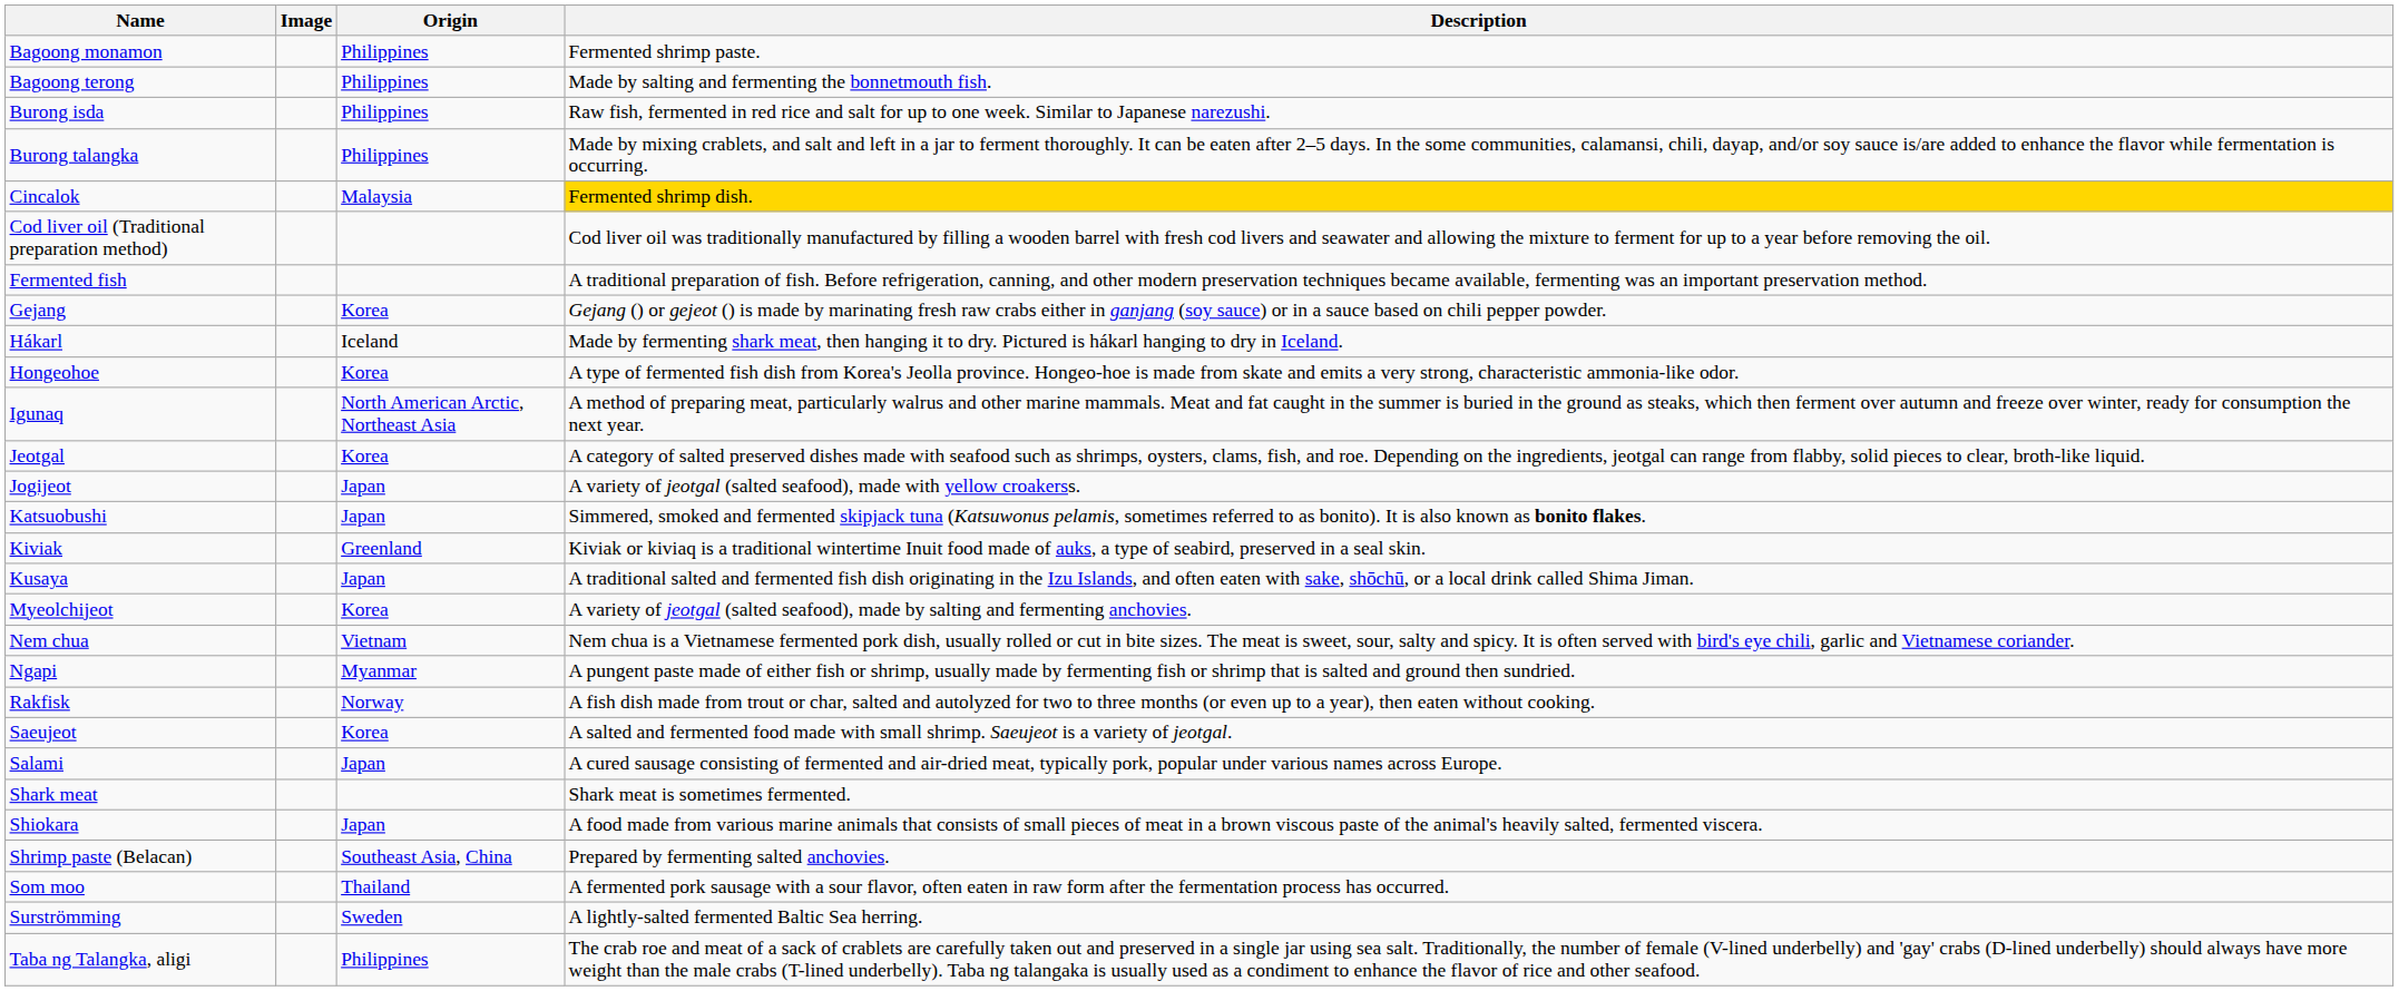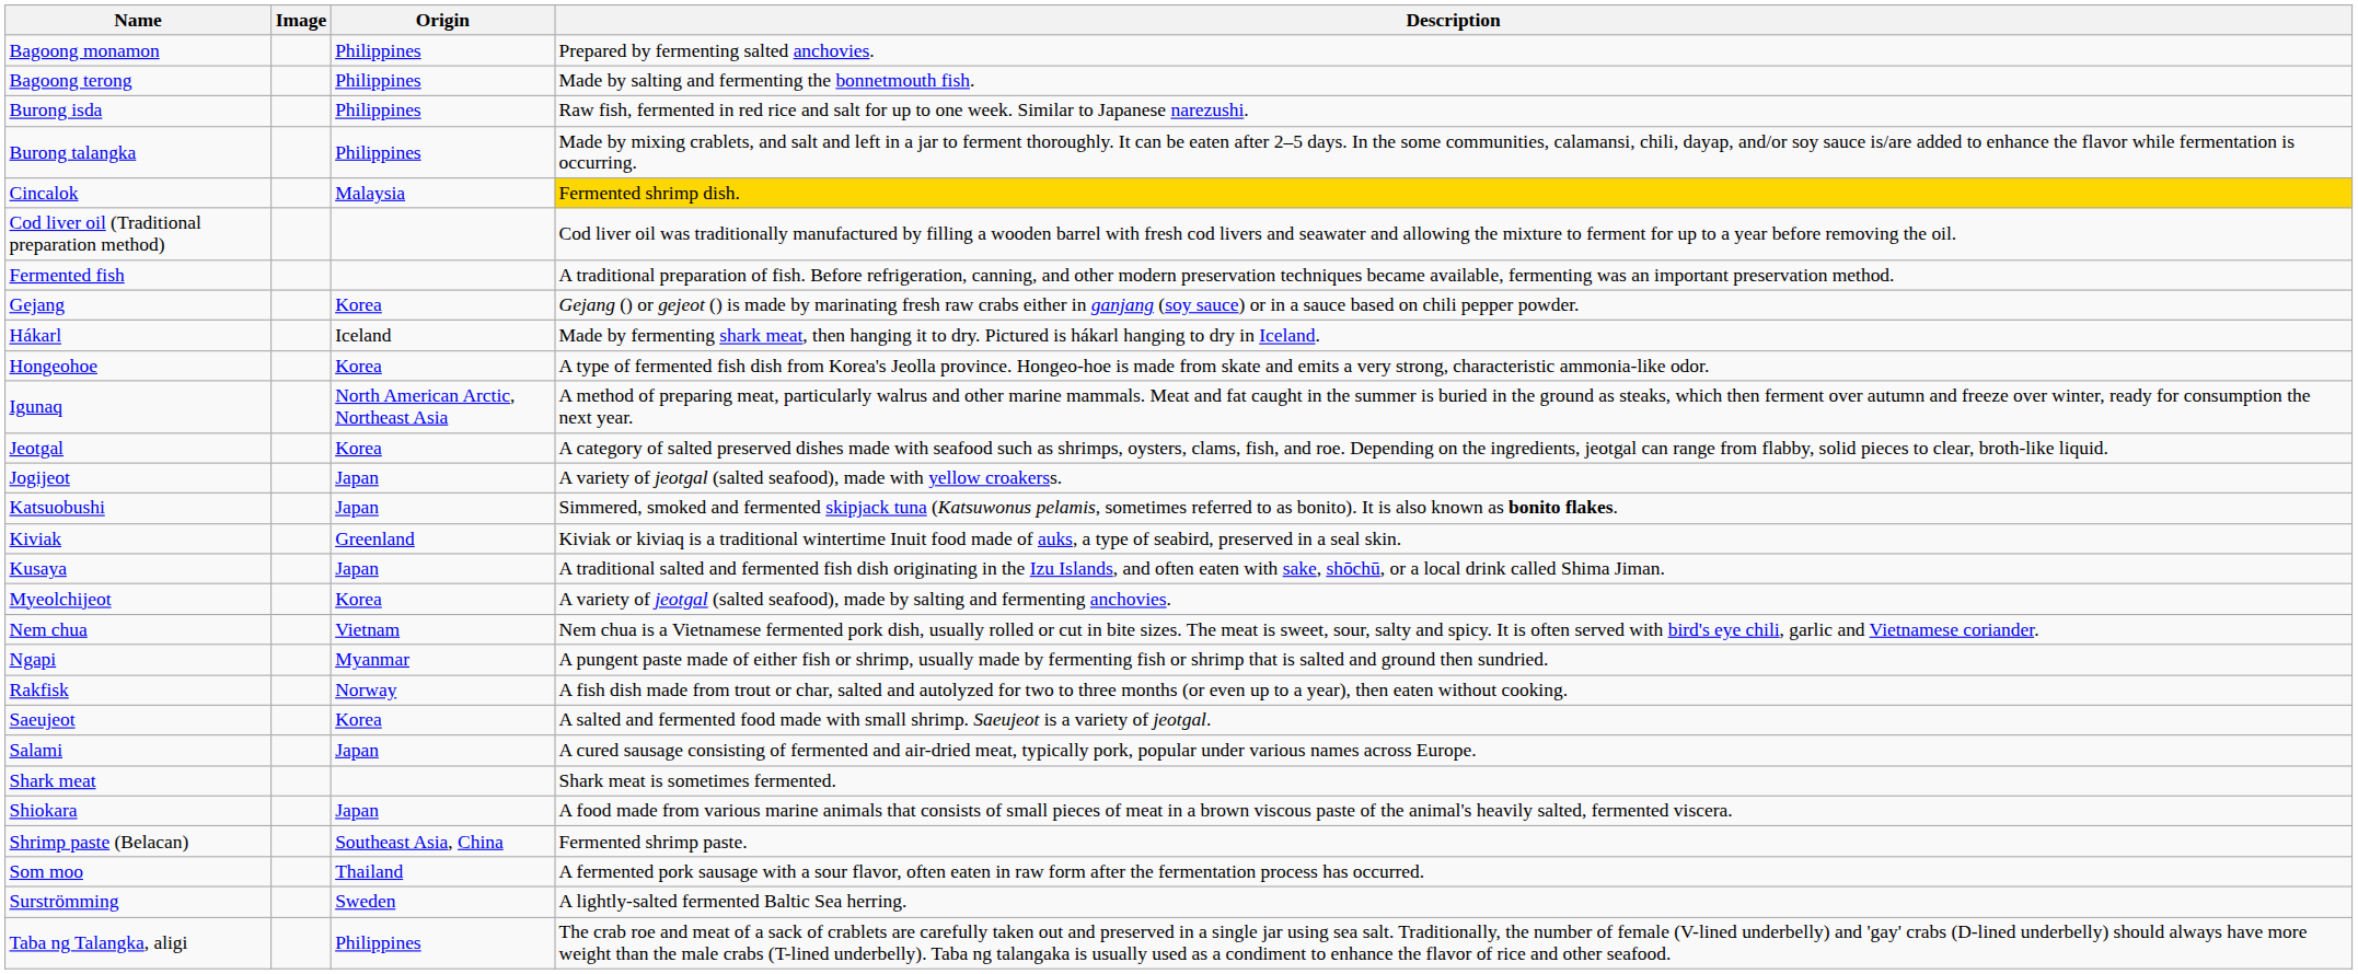 <table class="wikitable sortable">
 <tr>
 <th>Name</th>
 <th class="unsortable">Image</th>
 <th>Origin</th>
 <th>Description</th>
 </tr>
 <tr>
 <td><a href='#'>Bagoong monamon</a></td>
 <td></td>
 <td><a href='#'>Philippines</a></td>
-<td>Fermented shrimp paste.</td>
+<td>Prepared by fermenting salted <a href='#'>anchovies</a>.</td>
 </tr>
 <tr>
 <td><a href='#'>Bagoong terong</a></td>
 <td></td>
 <td><a href='#'>Philippines</a></td>
 <td>Made by salting and fermenting the <a href='#'>bonnetmouth fish</a>.</td>
 </tr>
 <tr>
 <td><a href='#'>Burong isda</a></td>
 <td></td>
 <td><a href='#'>Philippines</a></td>
 <td>Raw fish, fermented in red rice and salt for up to one week. Similar to Japanese <a href='#'>narezushi</a>.</td>
 </tr>
 <tr>
 <td><a href='#'>Burong talangka</a></td>
 <td></td>
 <td><a href='#'>Philippines</a></td>
 <td>Made by mixing crablets, and salt and left in a jar to ferment thoroughly. It can be eaten after 2–5 days. In the some communities, calamansi, chili, dayap, and/or soy sauce is/are added to enhance the flavor while fermentation is occurring.</td>
 </tr>
 <tr>
 <td><a href='#'>Cincalok</a></td>
 <td></td>
 <td><a href='#'>Malaysia</a></td>
 <td style="background: gold;">Fermented shrimp dish.</td>
 </tr>
 <tr>
 <td><a href='#'>Cod liver oil</a> (Traditional preparation method)</td>
 <td></td>
 <td></td>
 <td>Cod liver oil was traditionally manufactured by filling a wooden barrel with fresh cod livers and seawater and allowing the mixture to ferment for up to a year before removing the oil.</td>
 </tr>
 <tr>
 <td><a href='#'>Fermented fish</a></td>
 <td></td>
 <td></td>
 <td>A traditional preparation of fish. Before refrigeration, canning, and other modern preservation techniques became available, fermenting was an important preservation method.</td>
 </tr>
 <tr>
 <td><a href='#'>Gejang</a></td>
 <td></td>
 <td><a href='#'>Korea</a></td>
 <td><em>Gejang</em> () or <em>gejeot</em> () is made by marinating fresh raw crabs either in <em><a href='#'>ganjang</a></em> (<a href='#'>soy sauce</a>) or in a sauce based on chili pepper powder.</td>
 </tr>
 <tr>
 <td><a href='#'>Hákarl</a></td>
 <td></td>
 <td>Iceland</td>
 <td>Made by fermenting <a href='#'>shark meat</a>, then hanging it to dry. Pictured is hákarl hanging to dry in <a href='#'>Iceland</a>.</td>
 </tr>
 <tr>
 <td><a href='#'>Hongeohoe</a></td>
 <td></td>
 <td><a href='#'>Korea</a></td>
 <td>A type of fermented fish dish from Korea's Jeolla province. Hongeo-hoe is made from skate and emits a very strong, characteristic ammonia-like odor.</td>
 </tr>
 <tr>
 <td><a href='#'>Igunaq</a></td>
 <td></td>
 <td><a href='#'>North American Arctic</a>, <a href='#'>Northeast Asia</a></td>
 <td>A method of preparing meat, particularly walrus and other marine mammals. Meat and fat caught in the summer is buried in the ground as steaks, which then ferment over autumn and freeze over winter, ready for consumption the next year.</td>
 </tr>
 <tr>
 <td><a href='#'>Jeotgal</a></td>
 <td></td>
 <td><a href='#'>Korea</a></td>
 <td>A category of salted preserved dishes made with seafood such as shrimps, oysters, clams, fish, and roe. Depending on the ingredients, jeotgal can range from flabby, solid pieces to clear, broth-like liquid.</td>
 </tr>
 <tr>
 <td><a href='#'>Jogijeot</a></td>
 <td></td>
 <td><a href='#'>Japan</a></td>
 <td>A variety of <em>jeotgal</em> (salted seafood), made with <a href='#'>yellow croakers</a>s.</td>
 </tr>
 <tr>
 <td><a href='#'>Katsuobushi</a></td>
 <td></td>
 <td><a href='#'>Japan</a></td>
 <td>Simmered, smoked and fermented <a href='#'>skipjack tuna</a> (<em>Katsuwonus pelamis</em>, sometimes referred to as bonito). It is also known as <strong>bonito flakes</strong>.</td>
 </tr>
 <tr>
 <td><a href='#'>Kiviak</a></td>
 <td></td>
 <td><a href='#'>Greenland</a></td>
 <td>Kiviak or kiviaq is a traditional wintertime Inuit food made of <a href='#'>auks</a>, a type of seabird, preserved in a seal skin.</td>
 </tr>
 <tr>
 <td><a href='#'>Kusaya</a></td>
 <td></td>
 <td><a href='#'>Japan</a></td>
 <td>A traditional salted and fermented fish dish originating in the <a href='#'>Izu Islands</a>, and often eaten with <a href='#'>sake</a>, <a href='#'>shōchū</a>, or a local drink called Shima Jiman.</td>
 </tr>
 <tr>
 <td><a href='#'>Myeolchijeot</a></td>
 <td></td>
 <td><a href='#'>Korea</a></td>
 <td>A variety of <em><a href='#'>jeotgal</a></em> (salted seafood), made by salting and fermenting <a href='#'>anchovies</a>.</td>
 </tr>
 <tr>
 <td><a href='#'>Nem chua</a></td>
 <td></td>
 <td><a href='#'>Vietnam</a></td>
 <td>Nem chua is a Vietnamese fermented pork dish, usually rolled or cut in bite sizes. The meat is sweet, sour, salty and spicy. It is often served with <a href='#'>bird's eye chili</a>, garlic and <a href='#'>Vietnamese coriander</a>.</td>
 </tr>
 <tr>
 <td><a href='#'>Ngapi</a></td>
 <td></td>
 <td><a href='#'>Myanmar</a></td>
 <td>A pungent paste made of either fish or shrimp, usually made by fermenting fish or shrimp that is salted and ground then sundried.</td>
 </tr>
 <tr>
 <td><a href='#'>Rakfisk</a></td>
 <td></td>
 <td><a href='#'>Norway</a></td>
 <td>A fish dish made from trout or char, salted and autolyzed for two to three months (or even up to a year), then eaten without cooking.</td>
 </tr>
 <tr>
 <td><a href='#'>Saeujeot</a></td>
 <td></td>
 <td><a href='#'>Korea</a></td>
 <td>A salted and fermented food made with small shrimp. <em>Saeujeot</em> is a variety of <em>jeotgal</em>.</td>
 </tr>
 <tr>
 <td><a href='#'>Salami</a></td>
 <td></td>
 <td><a href='#'>Japan</a></td>
 <td>A cured sausage consisting of fermented and air-dried meat, typically pork, popular under various names across Europe.</td>
 </tr>
 <tr>
 <td><a href='#'>Shark meat</a></td>
 <td></td>
 <td></td>
 <td>Shark meat is sometimes fermented.</td>
 </tr>
 <tr>
 <td><a href='#'>Shiokara</a></td>
 <td></td>
 <td><a href='#'>Japan</a></td>
 <td>A food made from various marine animals that consists of small pieces of meat in a brown viscous paste of the animal's heavily salted, fermented viscera.</td>
 </tr>
 <tr>
 <td><a href='#'>Shrimp paste</a> (Belacan)</td>
 <td></td>
 <td><a href='#'>Southeast Asia</a>, <a href='#'>China</a></td>
-<td>Prepared by fermenting salted <a href='#'>anchovies</a>.</td>
+<td>Fermented shrimp paste.</td>
 </tr>
 <tr>
 <td><a href='#'>Som moo</a></td>
 <td></td>
 <td><a href='#'>Thailand</a></td>
 <td>A fermented pork sausage with a sour flavor, often eaten in raw form after the fermentation process has occurred.</td>
 </tr>
 <tr>
 <td><a href='#'>Surströmming</a></td>
 <td></td>
 <td><a href='#'>Sweden</a></td>
 <td>A lightly-salted fermented Baltic Sea herring.</td>
 </tr>
 <tr>
 <td><a href='#'>Taba ng Talangka</a>, aligi</td>
 <td></td>
 <td><a href='#'>Philippines</a></td>
 <td>The crab roe and meat of a sack of crablets are carefully taken out and preserved in a single jar using sea salt. Traditionally, the number of female (V-lined underbelly) and 'gay' crabs (D-lined underbelly) should always have more weight than the male crabs (T-lined underbelly). Taba ng talangaka is usually used as a condiment to enhance the flavor of rice and other seafood.</td>
 </tr>
 </table>
